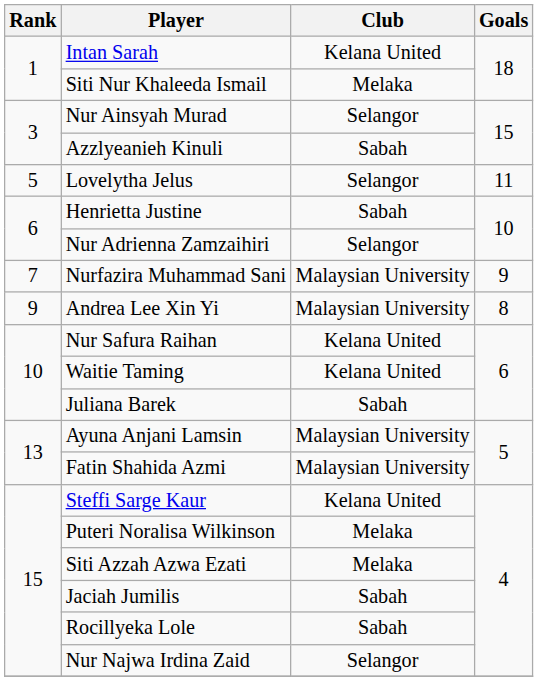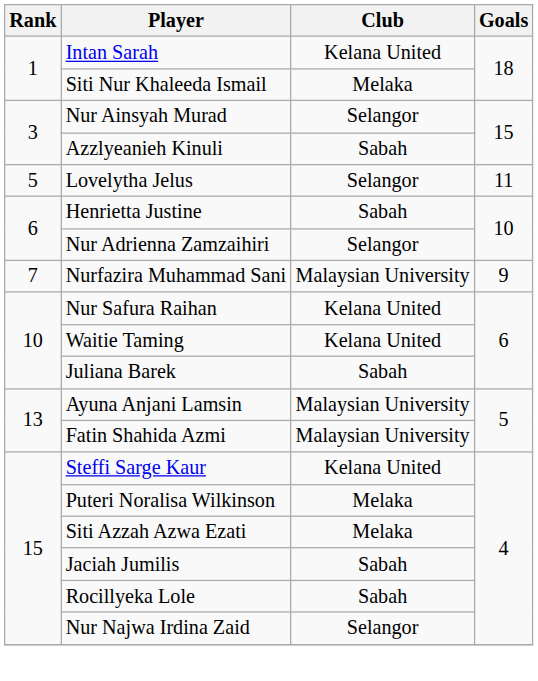 <table class="wikitable sortable" style="text-align:center">
 <tr>
 <th>Rank</th>
 <th>Player</th>
 <th>Club</th>
 <th>Goals</th>
 </tr>
 <tr>
 <td rowspan=2>1</td>
 <td style="text-align:left;"> <a href='#'>Intan Sarah</a></td>
 <td style="text-align:center;">Kelana United</td>
 <td rowspan=2>18</td>
 </tr>
 <tr>
 <td style="text-align:left;"> Siti Nur Khaleeda Ismail</td>
 <td style="text-align:center;">Melaka</td>
 </tr>
 <tr>
 <td rowspan=2>3</td>
 <td style="text-align:left;"> Nur Ainsyah Murad</td>
 <td style="text-align:center;">Selangor</td>
 <td rowspan=2>15</td>
 </tr>
 <tr>
 <td style="text-align:left;"> Azzlyeanieh Kinuli</td>
 <td style="text-align:center;">Sabah</td>
 </tr>
 <tr>
 <td>5</td>
 <td style="text-align:left;"> Lovelytha Jelus</td>
 <td style="text-align:center;">Selangor</td>
 <td>11</td>
 </tr>
 <tr>
 <td rowspan=2>6</td>
 <td style="text-align:left;"> Henrietta Justine</td>
 <td style="text-align:center;">Sabah</td>
 <td rowspan=2>10</td>
 </tr>
 <tr>
 <td style="text-align:left;"> Nur Adrienna Zamzaihiri</td>
 <td style="text-align:center;">Selangor</td>
 </tr>
 <tr>
 <td>7</td>
 <td style="text-align:left;"> Nurfazira Muhammad Sani</td>
 <td style="text-align:center;">Malaysian University</td>
 <td>9</td>
-</tr>
-<tr>
-<td>9</td>
-<td style="text-align:left;"> Andrea Lee Xin Yi</td>
-<td style="text-align:center;">Malaysian University</td>
-<td>8</td>
 </tr>
 <tr>
 <td rowspan=3>10</td>
 <td style="text-align:left;"> Nur Safura Raihan</td>
 <td style="text-align:center;">Kelana United</td>
 <td rowspan=3>6</td>
 </tr>
 <tr>
 <td style="text-align:left;"> Waitie Taming</td>
 <td style="text-align:center;">Kelana United</td>
 </tr>
 <tr>
 <td style="text-align:left;"> Juliana Barek</td>
 <td style="text-align:center;">Sabah</td>
 </tr>
 <tr>
 <td rowspan=2>13</td>
 <td style="text-align:left;"> Ayuna Anjani Lamsin</td>
 <td style="text-align:center;">Malaysian University</td>
 <td rowspan=2>5</td>
 </tr>
 <tr>
 <td style="text-align:left;"> Fatin Shahida Azmi</td>
 <td style="text-align:center;">Malaysian University</td>
 </tr>
 <tr>
 <td rowspan=6>15</td>
 <td style="text-align:left;"> <a href='#'>Steffi Sarge Kaur</a></td>
 <td style="text-align:center;">Kelana United</td>
 <td rowspan=6>4</td>
 </tr>
 <tr>
 <td style="text-align:left;"> Puteri Noralisa Wilkinson</td>
 <td style="text-align:center;">Melaka</td>
 </tr>
 <tr>
 <td style="text-align:left;"> Siti Azzah Azwa Ezati</td>
 <td style="text-align:center;">Melaka</td>
 </tr>
 <tr>
 <td style="text-align:left;"> Jaciah Jumilis</td>
 <td style="text-align:center;">Sabah</td>
 </tr>
 <tr>
 <td style="text-align:left;"> Rocillyeka Lole</td>
 <td style="text-align:center;">Sabah</td>
 </tr>
 <tr>
 <td style="text-align:left;"> Nur Najwa Irdina Zaid</td>
 <td style="text-align:center;">Selangor</td>
 </tr>
 <tr>
 </tr>
 </table>
